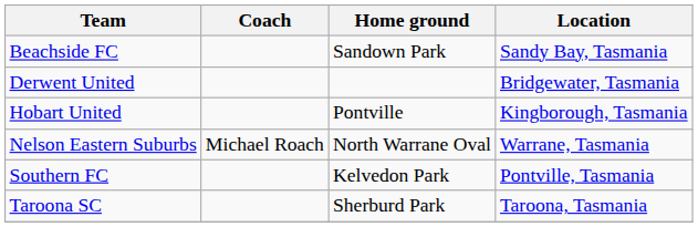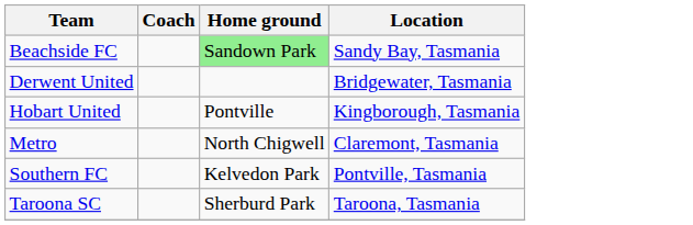 <table class="wikitable" align="center">
 <tr>
 <th>Team</th>
 <th>Coach</th>
 <th>Home ground</th>
 <th>Location</th>
 </tr>
 <tr>
 <td><a href='#'>Beachside FC</a></td>
 <td></td>
-<td>Sandown Park</td>
+<td style="background: lightgreen;">Sandown Park</td>
 <td><a href='#'>Sandy Bay, Tasmania</a></td>
 </tr>
 <tr>
 <td><a href='#'>Derwent United</a></td>
 <td></td>
 <td></td>
 <td><a href='#'>Bridgewater, Tasmania</a></td>
 </tr>
 <tr>
 <td><a href='#'>Hobart United</a></td>
 <td></td>
 <td>Pontville</td>
 <td><a href='#'>Kingborough, Tasmania</a></td>
 </tr>
 <tr>
-<td><a href='#'>Nelson Eastern Suburbs</a></td>
-<td>Michael Roach</td>
-<td>North Warrane Oval</td>
-<td><a href='#'>Warrane, Tasmania</a></td>
+<td><a href='#'>Metro</a></td>
+<td></td>
+<td>North Chigwell</td>
+<td><a href='#'>Claremont, Tasmania</a></td>
 </tr>
 <tr>
 <td><a href='#'>Southern FC</a></td>
 <td></td>
 <td>Kelvedon Park</td>
 <td><a href='#'>Pontville, Tasmania</a></td>
 </tr>
 <tr>
 <td><a href='#'>Taroona SC</a></td>
 <td></td>
 <td>Sherburd Park</td>
 <td><a href='#'>Taroona, Tasmania</a></td>
 </tr>
 <tr>
 </tr>
 </table>
